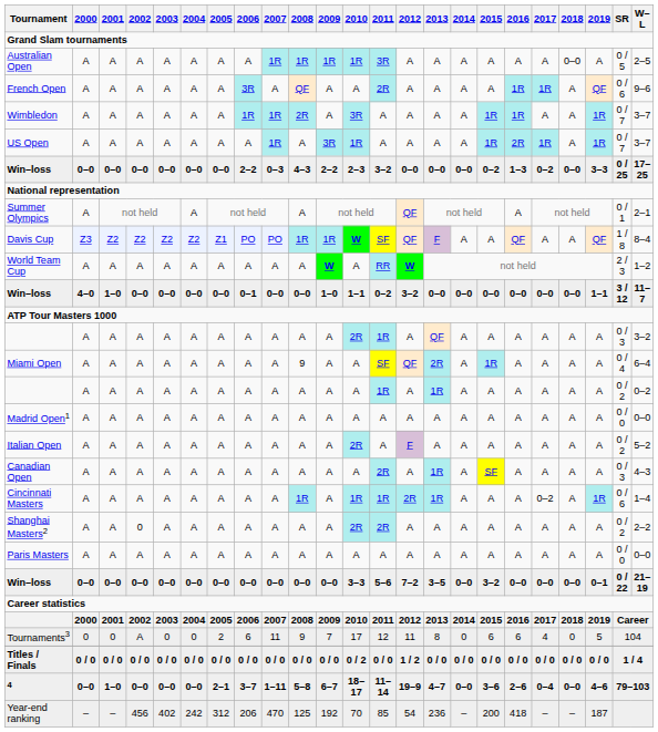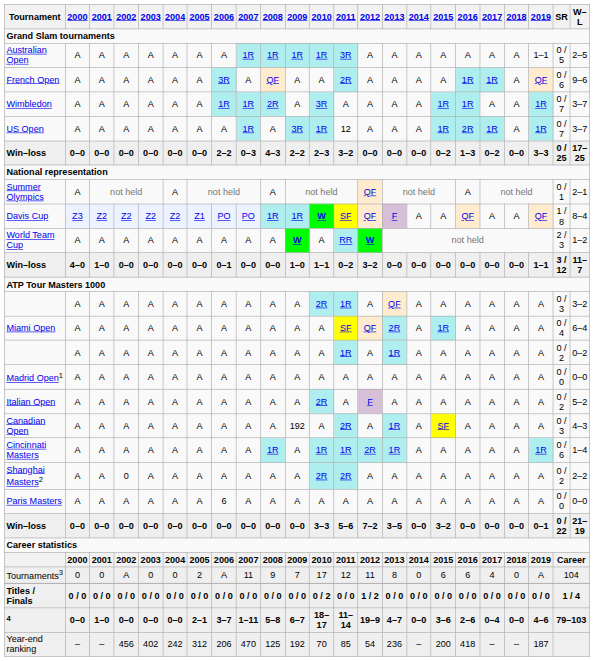 <table class="wikitable" style="text-align:center;font-size:90%">
 <tr>
 <th>Tournament</th>
 <th><a href='#'>2000</a></th>
 <th><a href='#'>2001</a></th>
 <th><a href='#'>2002</a></th>
 <th><a href='#'>2003</a></th>
 <th><a href='#'>2004</a></th>
 <th><a href='#'>2005</a></th>
 <th><a href='#'>2006</a></th>
 <th><a href='#'>2007</a></th>
 <th><a href='#'>2008</a></th>
 <th><a href='#'>2009</a></th>
 <th><a href='#'>2010</a></th>
 <th><a href='#'>2011</a></th>
 <th><a href='#'>2012</a></th>
 <th><a href='#'>2013</a></th>
 <th><a href='#'>2014</a></th>
 <th><a href='#'>2015</a></th>
 <th><a href='#'>2016</a></th>
 <th><a href='#'>2017</a></th>
 <th><a href='#'>2018</a></th>
 <th><a href='#'>2019</a></th>
 <th>SR</th>
 <th>W–L</th>
 </tr>
 <tr>
 <td colspan=23 align=left><strong>Grand Slam tournaments</strong></td>
 </tr>
 <tr>
 <td align=left><a href='#'>Australian Open</a></td>
 <td>A</td>
 <td>A</td>
 <td>A</td>
 <td>A</td>
 <td>A</td>
 <td>A</td>
 <td>A</td>
 <td bgcolor=afeeee><a href='#'>1R</a></td>
 <td bgcolor=afeeee><a href='#'>1R</a></td>
 <td bgcolor=afeeee><a href='#'>1R</a></td>
 <td bgcolor=afeeee><a href='#'>1R</a></td>
 <td bgcolor=afeeee><a href='#'>3R</a></td>
 <td>A</td>
 <td>A</td>
 <td>A</td>
 <td>A</td>
 <td>A</td>
 <td>A</td>
-<td>0–0</td>
 <td>A</td>
+<td>1–1</td>
 <td>0 / 5</td>
 <td>2–5</td>
 </tr>
 <tr>
 <td align=left><a href='#'>French Open</a></td>
 <td>A</td>
 <td>A</td>
 <td>A</td>
 <td>A</td>
 <td>A</td>
 <td>A</td>
 <td bgcolor=afeeee><a href='#'>3R</a></td>
 <td>A</td>
 <td bgcolor=ffebcd><a href='#'>QF</a></td>
 <td>A</td>
 <td>A</td>
 <td bgcolor=afeeee><a href='#'>2R</a></td>
 <td>A</td>
 <td>A</td>
 <td>A</td>
 <td>A</td>
 <td bgcolor=afeeee><a href='#'>1R</a></td>
 <td bgcolor=afeeee><a href='#'>1R</a></td>
 <td>A</td>
 <td bgcolor=ffebcd><a href='#'>QF</a></td>
 <td>0 / 6</td>
 <td>9–6</td>
 </tr>
 <tr>
 <td align=left><a href='#'>Wimbledon</a></td>
 <td>A</td>
 <td>A</td>
 <td>A</td>
 <td>A</td>
 <td>A</td>
 <td>A</td>
 <td bgcolor=afeeee><a href='#'>1R</a></td>
 <td bgcolor=afeeee><a href='#'>1R</a></td>
 <td bgcolor=afeeee><a href='#'>2R</a></td>
 <td>A</td>
 <td bgcolor=afeeee><a href='#'>3R</a></td>
 <td>A</td>
 <td>A</td>
 <td>A</td>
 <td>A</td>
 <td bgcolor=afeeee><a href='#'>1R</a></td>
 <td bgcolor=afeeee><a href='#'>1R</a></td>
 <td>A</td>
 <td>A</td>
 <td bgcolor=afeeee><a href='#'>1R</a></td>
 <td>0 / 7</td>
 <td>3–7</td>
 </tr>
 <tr>
 <td align=left><a href='#'>US Open</a></td>
 <td>A</td>
 <td>A</td>
 <td>A</td>
 <td>A</td>
 <td>A</td>
 <td>A</td>
 <td>A</td>
 <td bgcolor=afeeee><a href='#'>1R</a></td>
 <td>A</td>
 <td bgcolor=afeeee><a href='#'>3R</a></td>
 <td bgcolor=afeeee><a href='#'>1R</a></td>
-<td>A</td>
+<td>12</td>
 <td>A</td>
 <td>A</td>
 <td>A</td>
 <td bgcolor=afeeee><a href='#'>1R</a></td>
 <td bgcolor=afeeee><a href='#'>2R</a></td>
 <td bgcolor=afeeee><a href='#'>1R</a></td>
 <td>A</td>
 <td bgcolor=afeeee><a href='#'>1R</a></td>
 <td>0 / 7</td>
 <td>3–7</td>
 </tr>
 <tr style="font-weight:bold; background:#efefef;">
 <td style=text-align:left>Win–loss</td>
 <td>0–0</td>
 <td>0–0</td>
 <td>0–0</td>
 <td>0–0</td>
 <td>0–0</td>
 <td>0–0</td>
 <td>2–2</td>
 <td>0–3</td>
 <td>4–3</td>
 <td>2–2</td>
 <td>2–3</td>
 <td>3–2</td>
 <td>0–0</td>
 <td>0–0</td>
 <td>0–0</td>
 <td>0–2</td>
 <td>1–3</td>
 <td>0–2</td>
 <td>0–0</td>
 <td>3–3</td>
 <td>0 / 25</td>
 <td>17–25</td>
 </tr>
 <tr>
 <td colspan=23 align=left><strong>National representation</strong></td>
 </tr>
 <tr>
 <td align=left><a href='#'>Summer Olympics</a></td>
 <td>A</td>
 <td colspan=3 style=color:#767676>not held</td>
 <td>A</td>
 <td colspan=3 style=color:#767676>not held</td>
 <td>A</td>
 <td colspan=3 style=color:#767676>not held</td>
 <td bgcolor=ffebcd><a href='#'>QF</a></td>
 <td colspan=3 style=color:#767676>not held</td>
 <td>A</td>
 <td colspan=3 style=color:#767676>not held</td>
 <td>0 / 1</td>
 <td>2–1</td>
 </tr>
 <tr>
 <td align=left><a href='#'>Davis Cup</a></td>
 <td bgcolor=ecf2ff><a href='#'>Z3</a></td>
 <td bgcolor=ecf2ff><a href='#'>Z2</a></td>
 <td bgcolor=ecf2ff><a href='#'>Z2</a></td>
 <td bgcolor=ecf2ff><a href='#'>Z2</a></td>
 <td bgcolor=ecf2ff><a href='#'>Z2</a></td>
 <td bgcolor=ecf2ff><a href='#'>Z1</a></td>
 <td bgcolor=ecf2ff><a href='#'>PO</a></td>
 <td bgcolor=ecf2ff><a href='#'>PO</a></td>
 <td bgcolor=afeeee><a href='#'>1R</a></td>
 <td bgcolor=afeeee><a href='#'>1R</a></td>
 <td bgcolor=lime><a href='#'><strong>W</strong></a></td>
 <td bgcolor=yellow><a href='#'>SF</a></td>
 <td bgcolor=ffebcd><a href='#'>QF</a></td>
 <td bgcolor=thistle><a href='#'>F</a></td>
 <td>A</td>
 <td>A</td>
 <td bgcolor=ffebcd><a href='#'>QF</a></td>
 <td>A</td>
 <td>A</td>
 <td bgcolor=ffebcd><a href='#'>QF</a></td>
 <td>1 / 8</td>
 <td>8–4</td>
 </tr>
 <tr>
 <td align=left><a href='#'>World Team Cup</a></td>
 <td>A</td>
 <td>A</td>
 <td>A</td>
 <td>A</td>
 <td>A</td>
 <td>A</td>
 <td>A</td>
 <td>A</td>
 <td>A</td>
 <td bgcolor=lime><a href='#'><strong>W</strong></a></td>
 <td>A</td>
 <td bgcolor=afeeee><a href='#'>RR</a></td>
 <td bgcolor=lime><a href='#'><strong>W</strong></a></td>
 <td colspan=7 style=color:#767676>not held</td>
 <td>2 / 3</td>
 <td>1–2</td>
 </tr>
 <tr style="font-weight:bold; background:#efefef;">
 <td style=text-align:left>Win–loss</td>
 <td>4–0</td>
 <td>1–0</td>
 <td>0–0</td>
 <td>0–0</td>
 <td>0–0</td>
 <td>0–0</td>
 <td>0–1</td>
 <td>0–0</td>
 <td>0–0</td>
 <td>1–0</td>
 <td>1–1</td>
 <td>0–2</td>
 <td>3–2</td>
 <td>0–0</td>
 <td>0–0</td>
 <td>0–0</td>
 <td>0–0</td>
 <td>0–0</td>
 <td>0–0</td>
 <td>1–1</td>
 <td>3 / 12</td>
 <td>11–7</td>
 </tr>
 <tr>
 <td colspan=23 align=left><strong>ATP Tour Masters 1000</strong></td>
 </tr>
 <tr>
 <td align=left></td>
 <td>A</td>
 <td>A</td>
 <td>A</td>
 <td>A</td>
 <td>A</td>
 <td>A</td>
 <td>A</td>
 <td>A</td>
 <td>A</td>
 <td>A</td>
 <td bgcolor=afeeee><a href='#'>2R</a></td>
 <td bgcolor=afeeee><a href='#'>1R</a></td>
 <td>A</td>
 <td bgcolor=ffebcd><a href='#'>QF</a></td>
 <td>A</td>
 <td>A</td>
 <td>A</td>
 <td>A</td>
 <td>A</td>
 <td>A</td>
 <td>0 / 3</td>
 <td>3–2</td>
 </tr>
 <tr>
 <td align=left><a href='#'>Miami Open</a></td>
 <td>A</td>
 <td>A</td>
 <td>A</td>
 <td>A</td>
 <td>A</td>
 <td>A</td>
 <td>A</td>
 <td>A</td>
-<td>9</td>
+<td>A</td>
 <td>A</td>
 <td>A</td>
 <td bgcolor=yellow><a href='#'>SF</a></td>
 <td bgcolor=ffebcd><a href='#'>QF</a></td>
 <td bgcolor=afeeee><a href='#'>2R</a></td>
 <td>A</td>
 <td bgcolor=afeeee><a href='#'>1R</a></td>
 <td>A</td>
 <td>A</td>
 <td>A</td>
 <td>A</td>
 <td>0 / 4</td>
 <td>6–4</td>
 </tr>
 <tr>
 <td align=left></td>
 <td>A</td>
 <td>A</td>
 <td>A</td>
 <td>A</td>
 <td>A</td>
 <td>A</td>
 <td>A</td>
 <td>A</td>
 <td>A</td>
 <td>A</td>
 <td>A</td>
 <td bgcolor=afeeee><a href='#'>1R</a></td>
 <td>A</td>
 <td bgcolor=afeeee><a href='#'>1R</a></td>
 <td>A</td>
 <td>A</td>
 <td>A</td>
 <td>A</td>
 <td>A</td>
 <td>A</td>
 <td>0 / 2</td>
 <td>0–2</td>
 </tr>
 <tr>
 <td align=left><a href='#'>Madrid Open</a><sup>1</sup></td>
 <td>A</td>
 <td>A</td>
 <td>A</td>
 <td>A</td>
 <td>A</td>
 <td>A</td>
 <td>A</td>
 <td>A</td>
 <td>A</td>
 <td>A</td>
 <td>A</td>
 <td>A</td>
 <td>A</td>
 <td>A</td>
 <td>A</td>
 <td>A</td>
 <td>A</td>
 <td>A</td>
 <td>A</td>
 <td>A</td>
 <td>0 / 0</td>
 <td>0–0</td>
 </tr>
 <tr>
 <td align=left><a href='#'>Italian Open</a></td>
 <td>A</td>
 <td>A</td>
 <td>A</td>
 <td>A</td>
 <td>A</td>
 <td>A</td>
 <td>A</td>
 <td>A</td>
 <td>A</td>
 <td>A</td>
 <td bgcolor=afeeee><a href='#'>2R</a></td>
 <td>A</td>
 <td bgcolor=thistle><a href='#'>F</a></td>
 <td>A</td>
 <td>A</td>
 <td>A</td>
 <td>A</td>
 <td>A</td>
 <td>A</td>
 <td>A</td>
 <td>0 / 2</td>
 <td>5–2</td>
 </tr>
 <tr>
 <td align=left><a href='#'>Canadian Open</a></td>
 <td>A</td>
 <td>A</td>
 <td>A</td>
 <td>A</td>
 <td>A</td>
 <td>A</td>
 <td>A</td>
 <td>A</td>
 <td>A</td>
-<td>A</td>
+<td>192</td>
 <td>A</td>
 <td bgcolor=afeeee><a href='#'>2R</a></td>
 <td>A</td>
 <td bgcolor=afeeee><a href='#'>1R</a></td>
 <td>A</td>
 <td bgcolor=yellow><a href='#'>SF</a></td>
 <td>A</td>
 <td>A</td>
 <td>A</td>
 <td>A</td>
 <td>0 / 3</td>
 <td>4–3</td>
 </tr>
 <tr>
 <td align=left><a href='#'>Cincinnati Masters</a></td>
 <td>A</td>
 <td>A</td>
 <td>A</td>
 <td>A</td>
 <td>A</td>
 <td>A</td>
 <td>A</td>
 <td>A</td>
 <td bgcolor=afeeee><a href='#'>1R</a></td>
 <td>A</td>
 <td bgcolor=afeeee><a href='#'>1R</a></td>
 <td bgcolor=afeeee><a href='#'>1R</a></td>
 <td bgcolor=afeeee><a href='#'>2R</a></td>
 <td bgcolor=afeeee><a href='#'>1R</a></td>
 <td>A</td>
 <td>A</td>
 <td>A</td>
-<td>0–2</td>
+<td>A</td>
 <td>A</td>
 <td bgcolor=afeeee><a href='#'>1R</a></td>
 <td>0 / 6</td>
 <td>1–4</td>
 </tr>
 <tr>
 <td align=left><a href='#'>Shanghai Masters</a><sup>2</sup></td>
 <td>A</td>
 <td>A</td>
 <td>0</td>
 <td>A</td>
 <td>A</td>
 <td>A</td>
 <td>A</td>
 <td>A</td>
 <td>A</td>
 <td>A</td>
 <td bgcolor=afeeee><a href='#'>2R</a></td>
 <td bgcolor=afeeee><a href='#'>2R</a></td>
 <td>A</td>
 <td>A</td>
 <td>A</td>
 <td>A</td>
 <td>A</td>
 <td>A</td>
 <td>A</td>
 <td>A</td>
 <td>0 / 2</td>
 <td>2–2</td>
 </tr>
 <tr>
 <td align=left><a href='#'>Paris Masters</a></td>
 <td>A</td>
 <td>A</td>
 <td>A</td>
 <td>A</td>
 <td>A</td>
 <td>A</td>
-<td>A</td>
+<td>6</td>
 <td>A</td>
 <td>A</td>
 <td>A</td>
 <td>A</td>
 <td>A</td>
 <td>A</td>
 <td>A</td>
 <td>A</td>
 <td>A</td>
 <td>A</td>
 <td>A</td>
 <td>A</td>
 <td>A</td>
 <td>0 / 0</td>
 <td>0–0</td>
 </tr>
 <tr style="font-weight:bold; background:#efefef;">
 <td style=text-align:left>Win–loss</td>
 <td>0–0</td>
 <td>0–0</td>
 <td>0–0</td>
 <td>0–0</td>
 <td>0–0</td>
 <td>0–0</td>
 <td>0–0</td>
 <td>0–0</td>
 <td>0–0</td>
 <td>0–0</td>
 <td>3–3</td>
 <td>5–6</td>
 <td>7–2</td>
 <td>3–5</td>
 <td>0–0</td>
 <td>3–2</td>
 <td>0–0</td>
 <td>0–0</td>
 <td>0–0</td>
 <td>0–1</td>
 <td>0 / 22</td>
 <td>21–19</td>
 </tr>
 <tr>
 <td colspan=25 align=left><strong>Career statistics</strong></td>
 </tr>
 <tr>
 <th></th>
 <th>2000</th>
 <th>2001</th>
 <th>2002</th>
 <th>2003</th>
 <th>2004</th>
 <th>2005</th>
 <th>2006</th>
 <th>2007</th>
 <th>2008</th>
 <th>2009</th>
 <th>2010</th>
 <th>2011</th>
 <th>2012</th>
 <th>2013</th>
 <th>2014</th>
 <th>2015</th>
 <th>2016</th>
 <th>2017</th>
 <th>2018</th>
 <th>2019</th>
 <th colspan=3>Career</th>
 </tr>
 <tr bgcolor=efefef>
 <td align=left>Tournaments<sup>3</sup></td>
 <td>0</td>
 <td>0</td>
 <td>A</td>
 <td>0</td>
 <td>0</td>
 <td>2</td>
-<td>6</td>
+<td>A</td>
 <td>11</td>
 <td>9</td>
 <td>7</td>
 <td>17</td>
 <td>12</td>
 <td>11</td>
 <td>8</td>
 <td>0</td>
 <td>6</td>
 <td>6</td>
 <td>4</td>
 <td>0</td>
-<td>5</td>
+<td>A</td>
 <td colspan=3>104</td>
 </tr>
 <tr bgcolor=efefef>
 </tr>
 <tr style="font-weight:bold; background:#efefef;">
 <td style=text-align:left>Titles / Finals</td>
 <td>0 / 0</td>
 <td>0 / 0</td>
 <td>0 / 0</td>
 <td>0 / 0</td>
 <td>0 / 0</td>
 <td>0 / 0</td>
 <td>0 / 0</td>
 <td>0 / 0</td>
 <td>0 / 0</td>
 <td>0 / 0</td>
 <td>0 / 2</td>
 <td>0 / 0</td>
 <td>1 / 2</td>
 <td>0 / 0</td>
 <td>0 / 0</td>
 <td>0 / 0</td>
 <td>0 / 0</td>
 <td>0 / 0</td>
 <td>0 / 0</td>
 <td>0 / 0</td>
 <td colspan=3>1 / 4</td>
 </tr>
 <tr style="font-weight:bold; background:#efefef;">
 <td style=text-align:left><sup>4</sup></td>
 <td>0–0</td>
 <td>1–0</td>
 <td>0–0</td>
 <td>0–0</td>
 <td>0–0</td>
 <td>2–1</td>
 <td>3–7</td>
 <td>1–11</td>
 <td>5–8</td>
 <td>6–7</td>
 <td>18–17</td>
 <td>11–14</td>
 <td>19–9</td>
 <td>4–7</td>
 <td>0–0</td>
 <td>3–6</td>
 <td>2–6</td>
 <td>0–4</td>
 <td>0–0</td>
 <td>4–6</td>
 <td colspan=3>79–103</td>
 </tr>
 <tr style="background:#efefef;">
 <td align=left>Year-end ranking</td>
 <td>–</td>
 <td>–</td>
 <td>456</td>
 <td>402</td>
 <td>242</td>
 <td>312</td>
 <td>206</td>
 <td>470</td>
 <td>125</td>
 <td>192</td>
 <td>70</td>
 <td>85</td>
 <td>54</td>
 <td>236</td>
 <td>–</td>
 <td>200</td>
 <td>418</td>
 <td>–</td>
 <td>–</td>
 <td>187</td>
 <td colspan=3></td>
 </tr>
 </table>
